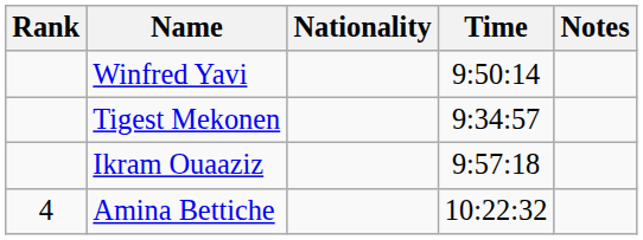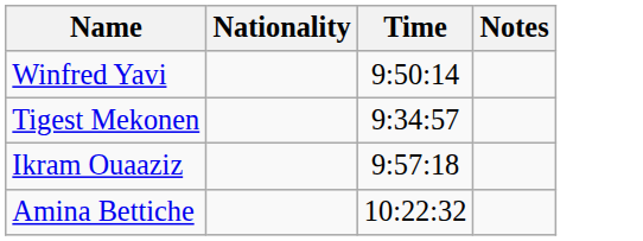 <table class="wikitable sortable" style="text-align:center">
 <tr>
-<th>Rank</th>
 <th>Name</th>
 <th>Nationality</th>
 <th>Time</th>
 <th>Notes</th>
 </tr>
 <tr>
-<td></td>
 <td align=left><a href='#'>Winfred Yavi</a></td>
 <td align=left></td>
 <td>9:50:14</td>
 <td></td>
 </tr>
 <tr>
-<td></td>
 <td align=left><a href='#'>Tigest Mekonen</a></td>
 <td align=left></td>
 <td>9:34:57</td>
 <td></td>
 </tr>
 <tr>
-<td></td>
 <td align=left><a href='#'>Ikram Ouaaziz</a></td>
 <td align=left></td>
 <td>9:57:18</td>
 <td></td>
 </tr>
 <tr>
-<td>4</td>
 <td align=left><a href='#'>Amina Bettiche</a></td>
 <td align=left></td>
 <td>10:22:32</td>
 <td></td>
 </tr>
 </table>
